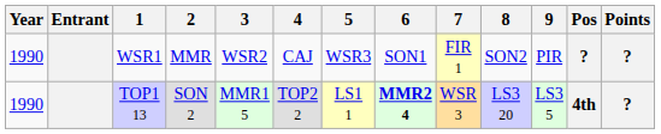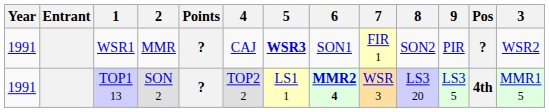 <table class="wikitable" style="text-align:center; font-size:90%">
 <tr>
 <th>Year</th>
 <th>Entrant</th>
 <th>1</th>
 <th>2</th>
-<th>3</th>
+<th>Points</th>
 <th>4</th>
 <th>5</th>
 <th>6</th>
 <th>7</th>
 <th>8</th>
 <th>9</th>
 <th>Pos</th>
-<th>Points</th>
+<th>3</th>
 </tr>
 <tr>
-<td><a href='#'>1990</a></td>
+<td><a href='#'>1991</a></td>
 <th></th>
 <td><a href='#'>WSR1</a></td>
 <td><a href='#'>MMR</a></td>
-<td><a href='#'>WSR2</a></td>
+<th>?</th>
 <td><a href='#'>CAJ</a></td>
-<td><a href='#'>WSR3</a></td>
+<td><strong><a href='#'>WSR3</a></strong></td>
 <td><a href='#'>SON1</a></td>
 <td style="background-color:#FFFFBF"><a href='#'>FIR</a><br><small>1</small></td>
 <td><a href='#'>SON2</a></td>
 <td><a href='#'>PIR</a></td>
 <th>?</th>
-<th>?</th>
+<td><a href='#'>WSR2</a></td>
 </tr>
 <tr>
-<td><a href='#'>1990</a></td>
+<td><a href='#'>1991</a></td>
 <th></th>
 <td style="background-color:#CFCFFF"><a href='#'>TOP1</a><br><small>13</small></td>
 <td style="background-color:#DFDFDF"><a href='#'>SON</a><br><small>2</small></td>
-<td style="background-color:#DFFFDF"><a href='#'>MMR1</a><br><small>5</small></td>
+<th>?</th>
 <td style="background-color:#DFDFDF"><a href='#'>TOP2</a><br><small>2</small></td>
 <td style="background-color:#FFFFBF"><a href='#'>LS1</a><br><small>1</small></td>
 <td style="background-color:#DFFFDF"><strong><a href='#'>MMR2</a><br><small>4</small></strong></td>
 <td style="background-color:#FFDF9F"><a href='#'>WSR</a><br><small>3</small></td>
 <td style="background-color:#CFCFFF"><a href='#'>LS3</a><br><small>20</small></td>
 <td style="background-color:#DFFFDF"><a href='#'>LS3</a><br><small>5</small></td>
 <th>4th</th>
-<th>?</th>
+<td style="background-color:#DFFFDF"><a href='#'>MMR1</a><br><small>5</small></td>
 </tr>
 </table>
